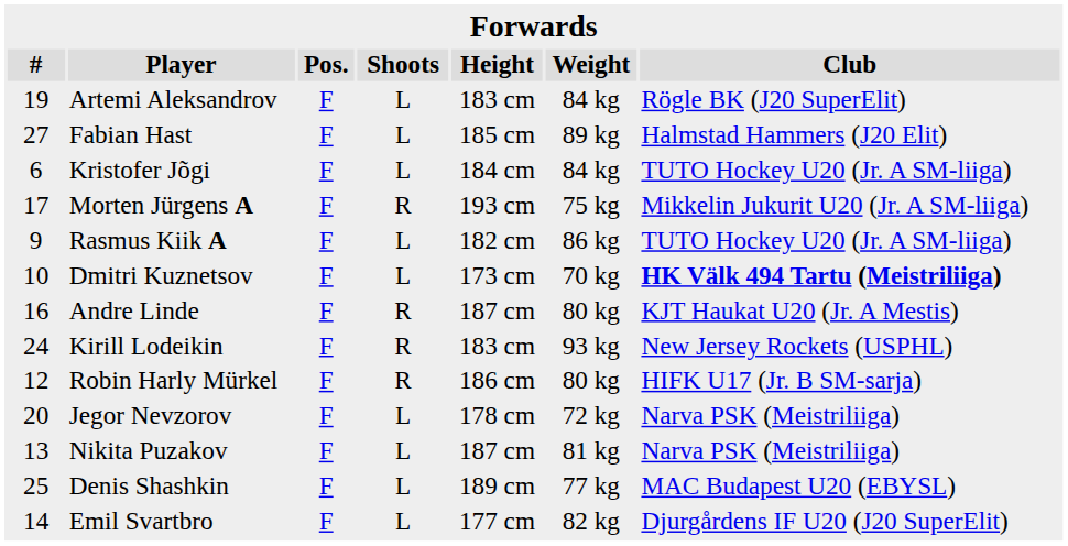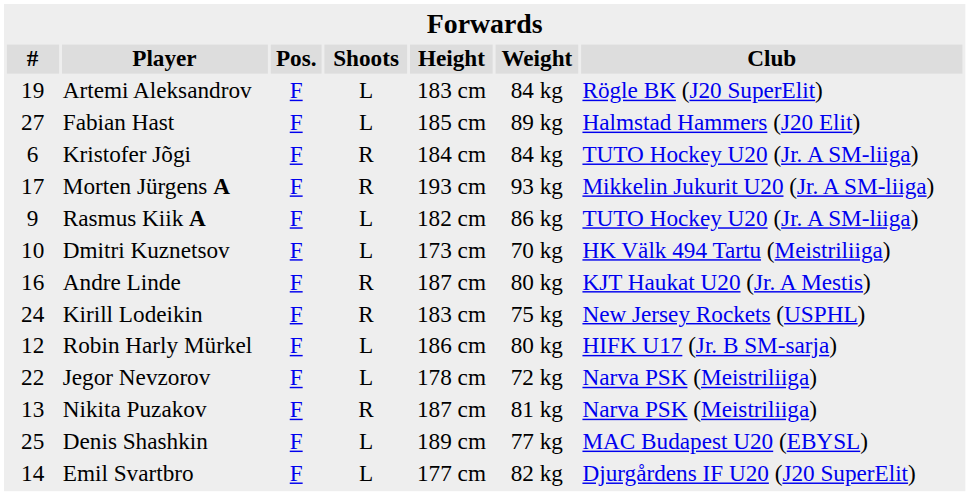 <table width=75% style="text-align:center; background:#eeeeee;">
 <tr>
 <th colspan=8><big>Forwards</big></th>
 </tr>
 <tr bgcolor="#dddddd">
 <th width=5%>#</th>
 <th width=20%>Player</th>
 <th width=5%>Pos.</th>
 <th width=8%>Shoots</th>
 <th width=8%>Height</th>
 <th width=8%>Weight</th>
 <th width=37%>Club</th>
 </tr>
 <tr>
 <td>19</td>
 <td style="text-align:left;">Artemi Aleksandrov</td>
 <td><a href='#'>F</a></td>
 <td>L</td>
 <td>183 cm</td>
 <td>84 kg</td>
 <td style="text-align:left;"> <a href='#'>Rögle BK</a> (<a href='#'>J20 SuperElit</a>)</td>
 </tr>
 <tr>
 <td>27</td>
 <td style="text-align:left;">Fabian Hast</td>
 <td><a href='#'>F</a></td>
 <td>L</td>
 <td>185 cm</td>
 <td>89 kg</td>
 <td style="text-align:left;"> <a href='#'>Halmstad Hammers</a> (<a href='#'>J20 Elit</a>)</td>
 </tr>
 <tr>
 <td>6</td>
 <td style="text-align:left;">Kristofer Jõgi</td>
 <td><a href='#'>F</a></td>
-<td>L</td>
+<td>R</td>
 <td>184 cm</td>
 <td>84 kg</td>
 <td style="text-align:left;"> <a href='#'>TUTO Hockey U20</a> (<a href='#'>Jr. A SM-liiga</a>)</td>
 </tr>
 <tr>
 <td>17</td>
 <td style="text-align:left;">Morten Jürgens  <strong>A</strong></td>
 <td><a href='#'>F</a></td>
 <td>R</td>
 <td>193 cm</td>
-<td>75 kg</td>
+<td>93 kg</td>
 <td style="text-align:left;"> <a href='#'>Mikkelin Jukurit U20</a> (<a href='#'>Jr. A SM-liiga</a>)</td>
 </tr>
 <tr>
 <td>9</td>
 <td style="text-align:left;">Rasmus Kiik  <strong>A</strong></td>
 <td><a href='#'>F</a></td>
 <td>L</td>
 <td>182 cm</td>
 <td>86 kg</td>
 <td style="text-align:left;"> <a href='#'>TUTO Hockey U20</a> (<a href='#'>Jr. A SM-liiga</a>)</td>
 </tr>
 <tr>
 <td>10</td>
 <td style="text-align:left;">Dmitri Kuznetsov</td>
 <td><a href='#'>F</a></td>
 <td>L</td>
 <td>173 cm</td>
 <td>70 kg</td>
-<td style="text-align:left;"><strong> <a href='#'>HK Välk 494 Tartu</a> (<a href='#'>Meistriliiga</a>)</strong></td>
+<td style="text-align:left;"> <a href='#'>HK Välk 494 Tartu</a> (<a href='#'>Meistriliiga</a>)</td>
 </tr>
 <tr>
 <td>16</td>
 <td style="text-align:left;">Andre Linde</td>
 <td><a href='#'>F</a></td>
 <td>R</td>
 <td>187 cm</td>
 <td>80 kg</td>
 <td style="text-align:left;"> <a href='#'>KJT Haukat U20</a> (<a href='#'>Jr. A Mestis</a>)</td>
 </tr>
 <tr>
 <td>24</td>
 <td style="text-align:left;">Kirill Lodeikin</td>
 <td><a href='#'>F</a></td>
 <td>R</td>
 <td>183 cm</td>
-<td>93 kg</td>
+<td>75 kg</td>
 <td style="text-align:left;"> <a href='#'>New Jersey Rockets</a> (<a href='#'>USPHL</a>)</td>
 </tr>
 <tr>
 <td>12</td>
 <td style="text-align:left;">Robin Harly Mürkel</td>
 <td><a href='#'>F</a></td>
-<td>R</td>
+<td>L</td>
 <td>186 cm</td>
 <td>80 kg</td>
 <td style="text-align:left;"> <a href='#'>HIFK U17</a> (<a href='#'>Jr. B SM-sarja</a>)</td>
 </tr>
 <tr>
-<td>20</td>
+<td>22</td>
 <td style="text-align:left;">Jegor Nevzorov</td>
 <td><a href='#'>F</a></td>
 <td>L</td>
 <td>178 cm</td>
 <td>72 kg</td>
 <td style="text-align:left;"> <a href='#'>Narva PSK</a> (<a href='#'>Meistriliiga</a>)</td>
 </tr>
 <tr>
 <td>13</td>
 <td style="text-align:left;">Nikita Puzakov</td>
 <td><a href='#'>F</a></td>
-<td>L</td>
+<td>R</td>
 <td>187 cm</td>
 <td>81 kg</td>
 <td style="text-align:left;"> <a href='#'>Narva PSK</a> (<a href='#'>Meistriliiga</a>)</td>
 </tr>
 <tr>
 <td>25</td>
 <td style="text-align:left;">Denis Shashkin</td>
 <td><a href='#'>F</a></td>
 <td>L</td>
 <td>189 cm</td>
 <td>77 kg</td>
 <td style="text-align:left;"> <a href='#'>MAC Budapest U20</a> (<a href='#'>EBYSL</a>)</td>
 </tr>
 <tr>
 <td>14</td>
 <td style="text-align:left;">Emil Svartbro</td>
 <td><a href='#'>F</a></td>
 <td>L</td>
 <td>177 cm</td>
 <td>82 kg</td>
 <td style="text-align:left;"> <a href='#'>Djurgårdens IF U20</a> (<a href='#'>J20 SuperElit</a>)</td>
 </tr>
 </table>
